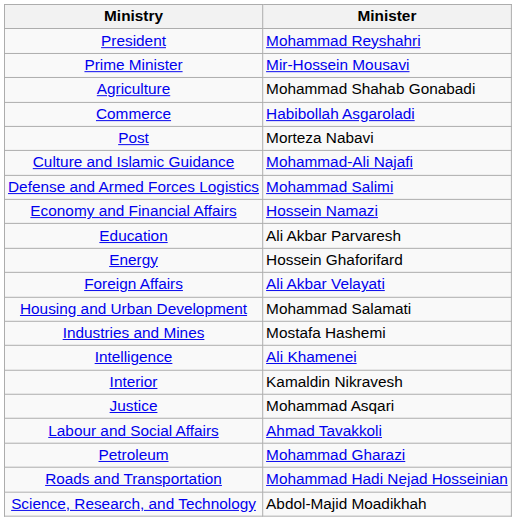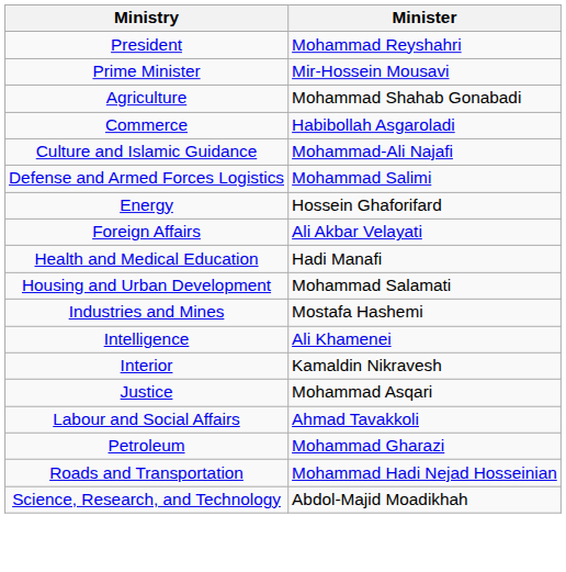 <table class="wikitable">
 <tr>
 <th>Ministry</th>
 <th>Minister</th>
 </tr>
 <tr>
 <td align="center"><a href='#'>President</a></td>
 <td><a href='#'>Mohammad Reyshahri</a></td>
 </tr>
 <tr>
 <td align="center"><a href='#'>Prime Minister</a></td>
 <td><a href='#'>Mir-Hossein Mousavi</a></td>
 </tr>
 <tr>
 <td align="center"><a href='#'>Agriculture</a></td>
 <td>Mohammad Shahab Gonabadi</td>
 </tr>
 <tr>
 <td align="center"><a href='#'>Commerce</a></td>
 <td><a href='#'>Habibollah Asgaroladi</a></td>
 </tr>
 <tr>
-<td align="center"><a href='#'>Post</a></td>
-<td>Morteza Nabavi</td>
-</tr>
-<tr>
 <td align="center"><a href='#'>Culture and Islamic Guidance</a></td>
 <td><a href='#'>Mohammad-Ali Najafi</a></td>
 </tr>
 <tr>
 <td align="center"><a href='#'>Defense and Armed Forces Logistics</a></td>
 <td><a href='#'>Mohammad Salimi</a></td>
 </tr>
 <tr>
-<td align="center"><a href='#'>Economy and Financial Affairs</a></td>
-<td><a href='#'>Hossein Namazi</a></td>
-</tr>
-<tr>
-<td align="center"><a href='#'>Education</a></td>
-<td>Ali Akbar Parvaresh</td>
-</tr>
-<tr>
 <td align="center"><a href='#'>Energy</a></td>
 <td>Hossein Ghaforifard</td>
 </tr>
 <tr>
 <td align="center"><a href='#'>Foreign Affairs</a></td>
 <td><a href='#'>Ali Akbar Velayati</a></td>
+</tr>
+<tr>
+<td align="center"><a href='#'>Health and Medical Education</a></td>
+<td>Hadi Manafi</td>
 </tr>
 <tr>
 <td align="center"><a href='#'>Housing and Urban Development</a></td>
 <td>Mohammad Salamati</td>
 </tr>
 <tr>
 <td align="center"><a href='#'>Industries and Mines</a></td>
 <td>Mostafa Hashemi</td>
 </tr>
 <tr>
 <td align="center"><a href='#'>Intelligence</a></td>
 <td><a href='#'>Ali Khamenei</a></td>
 </tr>
 <tr>
 <td align="center"><a href='#'>Interior</a></td>
 <td>Kamaldin Nikravesh</td>
 </tr>
 <tr>
 <td align="center"><a href='#'>Justice</a></td>
 <td>Mohammad Asqari</td>
 </tr>
 <tr>
 <td align="center"><a href='#'>Labour and Social Affairs</a></td>
 <td><a href='#'>Ahmad Tavakkoli</a></td>
 </tr>
 <tr>
 <td align="center"><a href='#'>Petroleum</a></td>
 <td><a href='#'>Mohammad Gharazi</a></td>
 </tr>
 <tr>
 <td align="center"><a href='#'>Roads and Transportation</a></td>
 <td><a href='#'>Mohammad Hadi Nejad Hosseinian</a></td>
 </tr>
 <tr>
 <td align="center"><a href='#'>Science, Research, and Technology</a></td>
 <td>Abdol-Majid Moadikhah</td>
 </tr>
 </table>
